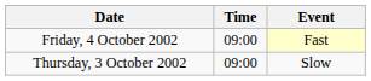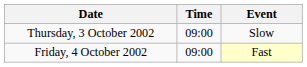 <table class = "wikitable" style="text-align:center;">
 <tr>
 <th width=220>Date</th>
 <th width=50>Time</th>
 <th width=100>Event</th>
 </tr>
 <tr>
+<td>Thursday, 3 October 2002</td>
+<td>09:00</td>
+<td>Slow</td>
+</tr>
+<tr>
 <td>Friday, 4 October 2002</td>
 <td>09:00</td>
 <td bgcolor=ffffcc>Fast</td>
 </tr>
-<tr>
-<td>Thursday, 3 October 2002</td>
-<td>09:00</td>
-<td>Slow</td>
-</tr>
 </table>
